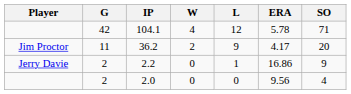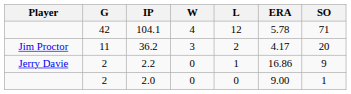 <table class="wikitable sortable">
 <tr>
 <th bgcolor="#DDDDFF" width="16%">Player</th>
 <th bgcolor="#DDDDFF" width="9%">G</th>
 <th bgcolor="#DDDDFF" width="9%">IP</th>
 <th bgcolor="#DDDDFF" width="9%">W</th>
 <th bgcolor="#DDDDFF" width="9%">L</th>
 <th bgcolor="#DDDDFF" width="9%">ERA</th>
 <th bgcolor="#DDDDFF" width="9%">SO</th>
 </tr>
 <tr align="center">
 <td></td>
 <td>42</td>
 <td>104.1</td>
 <td>4</td>
 <td>12</td>
 <td>5.78</td>
 <td>71</td>
 </tr>
 <tr align="center">
 <td><a href='#'>Jim Proctor</a></td>
 <td>11</td>
 <td>36.2</td>
+<td>3</td>
 <td>2</td>
-<td>9</td>
 <td>4.17</td>
 <td>20</td>
 </tr>
 <tr align=center>
 <td><a href='#'>Jerry Davie</a></td>
 <td>2</td>
 <td>2.2</td>
 <td>0</td>
 <td>1</td>
 <td>16.86</td>
 <td>9</td>
 </tr>
 <tr align=center>
 <td></td>
 <td>2</td>
 <td>2.0</td>
 <td>0</td>
 <td>0</td>
-<td>9.56</td>
-<td>4</td>
+<td>9.00</td>
+<td>1</td>
 </tr>
 </table>
